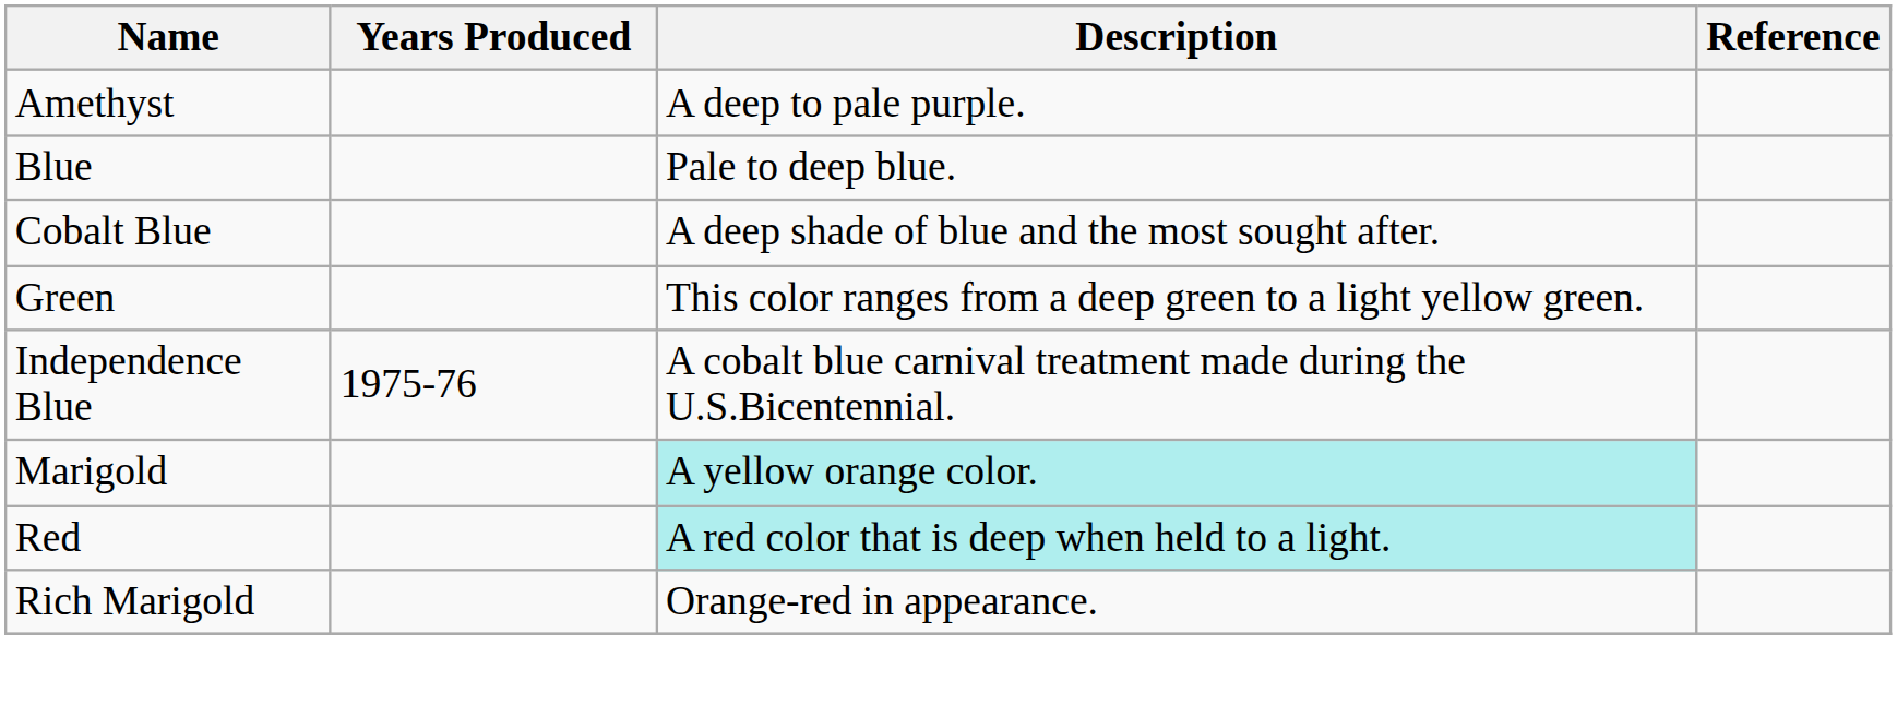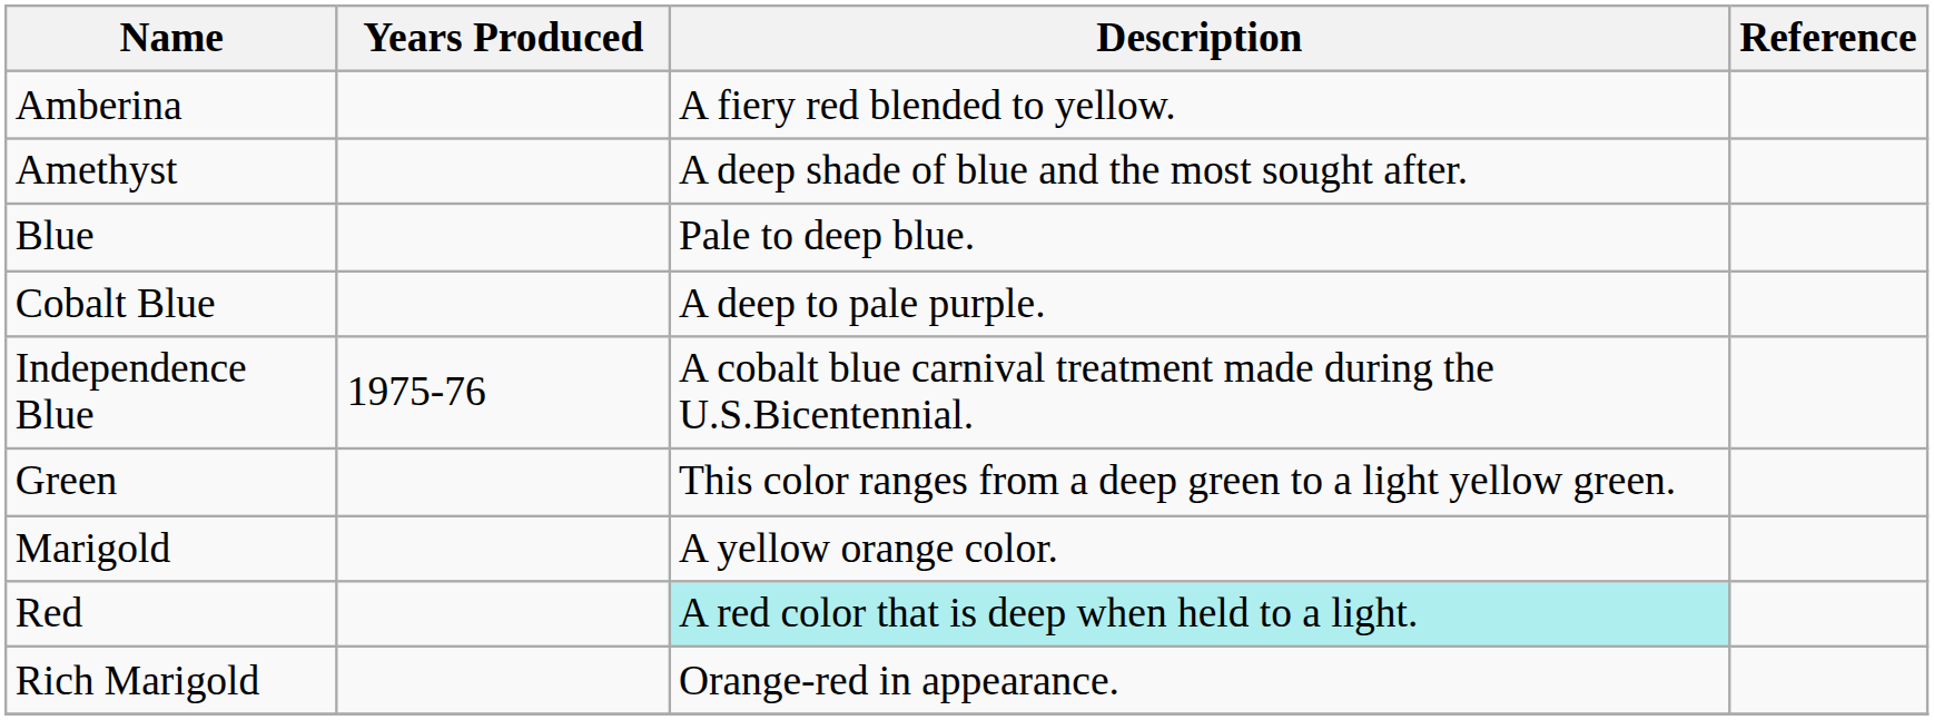 <table class="sortable wikitable">
 <tr>
 <th width="120">Name</th>
 <th width="120">Years Produced</th>
 <th width="400">Description</th>
 <th width="15">Reference</th>
 </tr>
 <tr>
+<td>Amberina</td>
+<td></td>
+<td>A fiery red blended to yellow.</td>
+<td align="center"></td>
+</tr>
+<tr>
 <td>Amethyst</td>
 <td></td>
-<td>A deep to pale purple.</td>
+<td>A deep shade of blue and the most sought after.</td>
 <td align="center"></td>
 </tr>
 <tr>
 <td>Blue</td>
 <td></td>
 <td>Pale to deep blue.</td>
 <td align="center"></td>
 </tr>
 <tr>
 <td>Cobalt Blue</td>
 <td></td>
-<td>A deep shade of blue and the most sought after.</td>
+<td>A deep to pale purple.</td>
+<td align="center"></td>
+</tr>
+<tr>
+<td>Independence Blue</td>
+<td>1975-76</td>
+<td>A cobalt blue carnival treatment made during the U.S.Bicentennial.</td>
 <td align="center"></td>
 </tr>
 <tr>
 <td>Green</td>
 <td></td>
 <td>This color ranges from a deep green to a light yellow green.</td>
 <td align="center"></td>
 </tr>
 <tr>
-<td>Independence Blue</td>
-<td>1975-76</td>
-<td>A cobalt blue carnival treatment made during the U.S.Bicentennial.</td>
-<td align="center"></td>
-</tr>
-<tr>
 <td>Marigold</td>
 <td></td>
-<td style="background: paleturquoise;">A yellow orange color.</td>
+<td>A yellow orange color.</td>
 <td align="center"></td>
 </tr>
 <tr>
 <td>Red</td>
 <td></td>
 <td style="background: paleturquoise;">A red color that is deep when held to a light.</td>
 <td align="center"></td>
 </tr>
 <tr>
 <td>Rich Marigold</td>
 <td></td>
 <td>Orange-red in appearance.</td>
 <td align="center"></td>
 </tr>
 <tr>
 </tr>
 </table>
